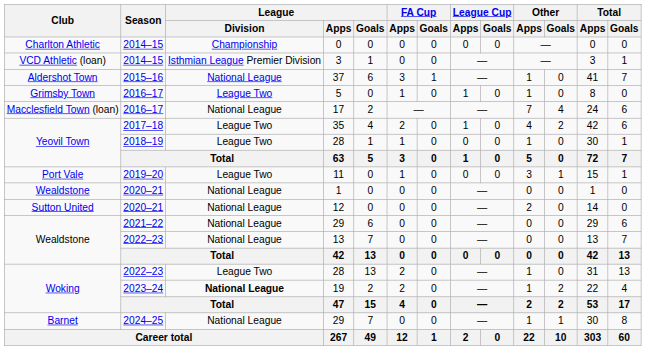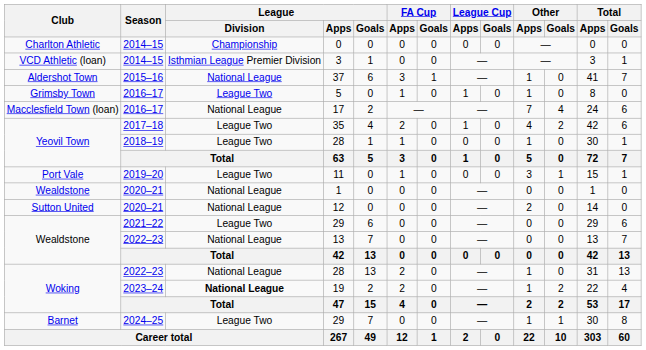 <table class="wikitable" style="text-align:center;">
 <tr>
 <th rowspan="2">Club</th>
 <th rowspan="2">Season</th>
 <th colspan="3">League</th>
 <th colspan="2"><a href='#'>FA Cup</a></th>
 <th colspan="2"><a href='#'>League Cup</a></th>
 <th colspan="2">Other</th>
 <th colspan="2">Total</th>
 </tr>
 <tr>
 <th>Division</th>
 <th>Apps</th>
 <th>Goals</th>
 <th>Apps</th>
 <th>Goals</th>
 <th>Apps</th>
 <th>Goals</th>
 <th>Apps</th>
 <th>Goals</th>
 <th>Apps</th>
 <th>Goals</th>
 </tr>
 <tr>
 <td><a href='#'>Charlton Athletic</a></td>
 <td><a href='#'>2014–15</a></td>
 <td><a href='#'>Championship</a></td>
 <td>0</td>
 <td>0</td>
 <td>0</td>
 <td>0</td>
 <td>0</td>
 <td>0</td>
 <td colspan="2">—</td>
 <td>0</td>
 <td>0</td>
 </tr>
 <tr>
 <td><a href='#'>VCD Athletic</a> (loan)</td>
 <td><a href='#'>2014–15</a></td>
 <td><a href='#'>Isthmian League</a> Premier Division</td>
 <td>3</td>
 <td>1</td>
 <td>0</td>
 <td>0</td>
 <td colspan="2">—</td>
 <td colspan="2">—</td>
 <td>3</td>
 <td>1</td>
 </tr>
 <tr>
 <td><a href='#'>Aldershot Town</a></td>
 <td><a href='#'>2015–16</a></td>
 <td><a href='#'>National League</a></td>
 <td>37</td>
 <td>6</td>
 <td>3</td>
 <td>1</td>
 <td colspan="2">—</td>
 <td>1</td>
 <td>0</td>
 <td>41</td>
 <td>7</td>
 </tr>
 <tr>
 <td><a href='#'>Grimsby Town</a></td>
 <td><a href='#'>2016–17</a></td>
 <td><a href='#'>League Two</a></td>
 <td>5</td>
 <td>0</td>
 <td>1</td>
 <td>0</td>
 <td>1</td>
 <td>0</td>
 <td>1</td>
 <td>0</td>
 <td>8</td>
 <td>0</td>
 </tr>
 <tr>
 <td><a href='#'>Macclesfield Town</a> (loan)</td>
 <td><a href='#'>2016–17</a></td>
 <td>National League</td>
 <td>17</td>
 <td>2</td>
 <td colspan="2">—</td>
 <td colspan="2">—</td>
 <td>7</td>
 <td>4</td>
 <td>24</td>
 <td>6</td>
 </tr>
 <tr>
 <td rowspan="3"><a href='#'>Yeovil Town</a></td>
 <td><a href='#'>2017–18</a></td>
 <td>League Two</td>
 <td>35</td>
 <td>4</td>
 <td>2</td>
 <td>0</td>
 <td>1</td>
 <td>0</td>
 <td>4</td>
 <td>2</td>
 <td>42</td>
 <td>6</td>
 </tr>
 <tr>
 <td><a href='#'>2018–19</a></td>
 <td>League Two</td>
 <td>28</td>
 <td>1</td>
 <td>1</td>
 <td>0</td>
 <td>0</td>
 <td>0</td>
 <td>1</td>
 <td>0</td>
 <td>30</td>
 <td>1</td>
 </tr>
 <tr>
 <th colspan="2">Total</th>
 <th>63</th>
 <th>5</th>
 <th>3</th>
 <th>0</th>
 <th>1</th>
 <th>0</th>
 <th>5</th>
 <th>0</th>
 <th>72</th>
 <th>7</th>
 </tr>
 <tr>
 <td><a href='#'>Port Vale</a></td>
 <td><a href='#'>2019–20</a></td>
 <td>League Two</td>
 <td>11</td>
 <td>0</td>
 <td>1</td>
 <td>0</td>
 <td>0</td>
 <td>0</td>
 <td>3</td>
 <td>1</td>
 <td>15</td>
 <td>1</td>
 </tr>
 <tr>
 <td><a href='#'>Wealdstone</a></td>
 <td><a href='#'>2020–21</a></td>
 <td>National League</td>
 <td>1</td>
 <td>0</td>
 <td>0</td>
 <td>0</td>
 <td colspan="2">—</td>
 <td>0</td>
 <td>0</td>
 <td>1</td>
 <td>0</td>
 </tr>
 <tr>
 <td><a href='#'>Sutton United</a></td>
 <td><a href='#'>2020–21</a></td>
 <td>National League</td>
 <td>12</td>
 <td>0</td>
 <td>0</td>
 <td>0</td>
 <td colspan="2">—</td>
 <td>2</td>
 <td>0</td>
 <td>14</td>
 <td>0</td>
 </tr>
 <tr>
 <td rowspan="3">Wealdstone</td>
 <td><a href='#'>2021–22</a></td>
-<td>National League</td>
+<td>League Two</td>
 <td>29</td>
 <td>6</td>
 <td>0</td>
 <td>0</td>
 <td colspan="2">—</td>
 <td>0</td>
 <td>0</td>
 <td>29</td>
 <td>6</td>
 </tr>
 <tr>
 <td><a href='#'>2022–23</a></td>
 <td>National League</td>
 <td>13</td>
 <td>7</td>
 <td>0</td>
 <td>0</td>
 <td colspan="2">—</td>
 <td>0</td>
 <td>0</td>
 <td>13</td>
 <td>7</td>
 </tr>
 <tr>
 <th colspan="2">Total</th>
 <th>42</th>
 <th>13</th>
 <th>0</th>
 <th>0</th>
 <th>0</th>
 <th>0</th>
 <th>0</th>
 <th>0</th>
 <th>42</th>
 <th>13</th>
 </tr>
 <tr>
 <td rowspan="3"><a href='#'>Woking</a></td>
 <td><a href='#'>2022–23</a></td>
-<td>League Two</td>
+<td>National League</td>
 <td>28</td>
 <td>13</td>
 <td>2</td>
 <td>0</td>
 <td colspan="2">—</td>
 <td>1</td>
 <td>0</td>
 <td>31</td>
 <td>13</td>
 </tr>
 <tr>
 <td><a href='#'>2023–24</a></td>
 <td><strong>National League</strong></td>
 <td>19</td>
 <td>2</td>
 <td>2</td>
 <td>0</td>
 <td colspan="2">—</td>
 <td>1</td>
 <td>2</td>
 <td>22</td>
 <td>4</td>
 </tr>
 <tr>
 <th colspan="2">Total</th>
 <th>47</th>
 <th>15</th>
 <th>4</th>
 <th>0</th>
 <th colspan="2">—</th>
 <th>2</th>
 <th>2</th>
 <th>53</th>
 <th>17</th>
 </tr>
 <tr>
 <td><a href='#'>Barnet</a></td>
 <td><a href='#'>2024–25</a></td>
-<td>National League</td>
+<td>League Two</td>
 <td>29</td>
 <td>7</td>
 <td>0</td>
 <td>0</td>
 <td colspan="2">—</td>
 <td>1</td>
 <td>1</td>
 <td>30</td>
 <td>8</td>
 </tr>
 <tr>
 <th colspan="3">Career total</th>
 <th>267</th>
 <th>49</th>
 <th>12</th>
 <th>1</th>
 <th>2</th>
 <th>0</th>
 <th>22</th>
 <th>10</th>
 <th>303</th>
 <th>60</th>
 </tr>
 </table>
